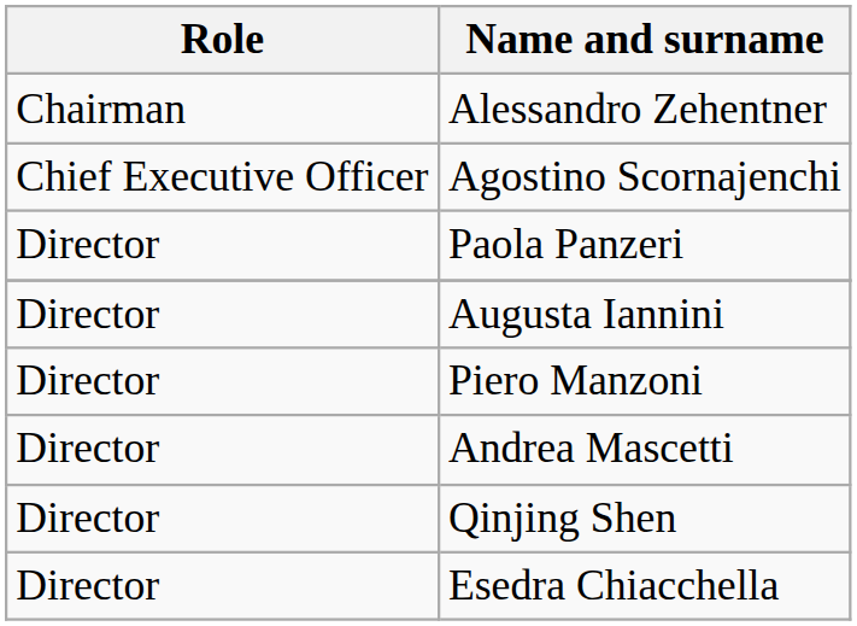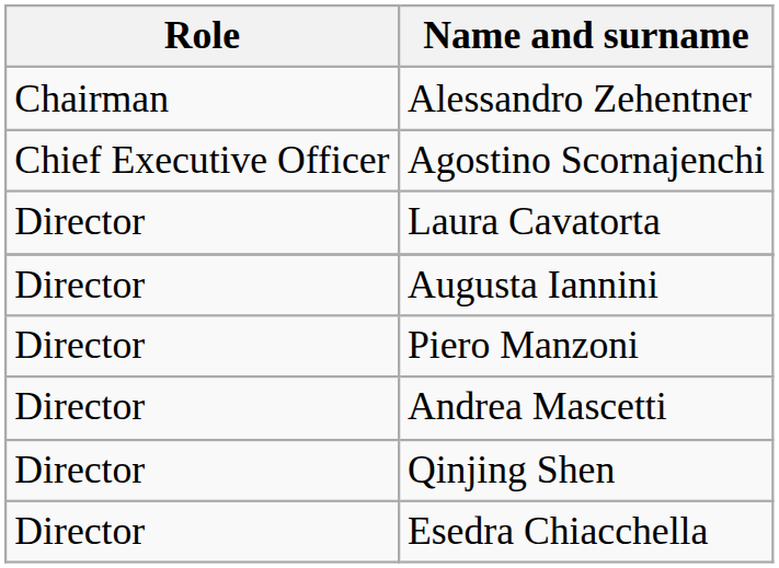 <table class="wikitable">
 <tr>
 <th>Role</th>
 <th>Name and surname</th>
 </tr>
 <tr>
 <td>Chairman</td>
 <td>Alessandro Zehentner </td>
 </tr>
 <tr>
 <td>Chief Executive Officer</td>
 <td>Agostino Scornajenchi </td>
 </tr>
 <tr>
 <td>Director</td>
-<td>Paola Panzeri</td>
+<td>Laura Cavatorta</td>
 </tr>
 <tr>
 </tr>
 <tr>
 <td>Director</td>
 <td>Augusta Iannini</td>
 </tr>
 <tr>
 <td>Director</td>
 <td>Piero Manzoni</td>
 </tr>
 <tr>
 <td>Director</td>
 <td>Andrea Mascetti</td>
 </tr>
 <tr>
 <td>Director</td>
 <td>Qinjing Shen</td>
 </tr>
 <tr>
 <td>Director</td>
 <td>Esedra Chiacchella</td>
 </tr>
 </table>
